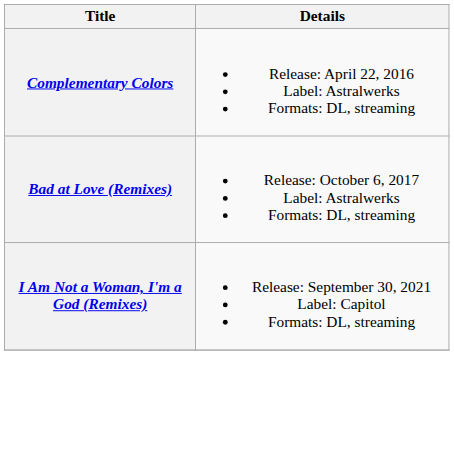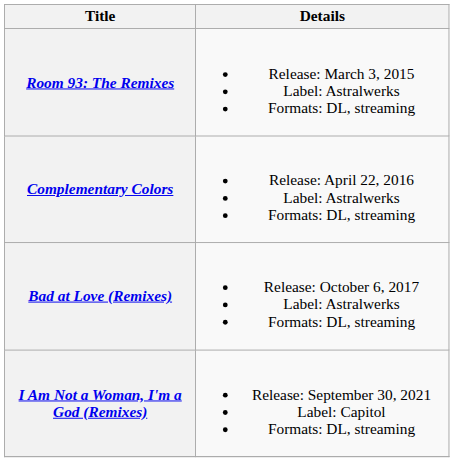 <table class="wikitable plainrowheaders" style="text-align:center">
 <tr>
 <th scope="col" style="width:12em;">Title</th>
 <th scope="col" style="width:16em;">Details</th>
+</tr>
+<tr>
+<th scope="row"><em><a href='#'>Room 93: The Remixes</a></em></th>
+<td><br><ul><li>Release: March 3, 2015</li><li>Label: Astralwerks</li><li>Formats: DL, streaming</li></ul></td>
 </tr>
 <tr>
 <th scope="row"><em><a href='#'>Complementary Colors</a></em></th>
 <td><br><ul><li>Release: April 22, 2016</li><li>Label: Astralwerks</li><li>Formats: DL, streaming</li></ul></td>
 </tr>
 <tr>
 <th scope="row"><em><a href='#'>Bad at Love (Remixes)</a></em></th>
 <td><br><ul><li>Release: October 6, 2017</li><li>Label: Astralwerks</li><li>Formats: DL, streaming</li></ul></td>
 </tr>
 <tr>
 <th scope="row"><em><a href='#'>I Am Not a Woman, I'm a God (Remixes)</a></em></th>
 <td><br><ul><li>Release: September 30, 2021</li><li>Label: Capitol</li><li>Formats: DL, streaming</li></ul></td>
 </tr>
 <tr>
 </tr>
 </table>
